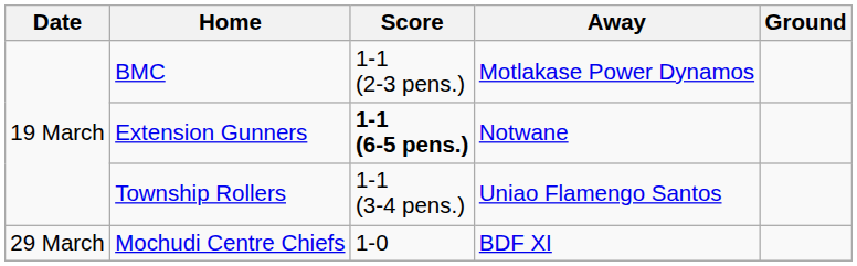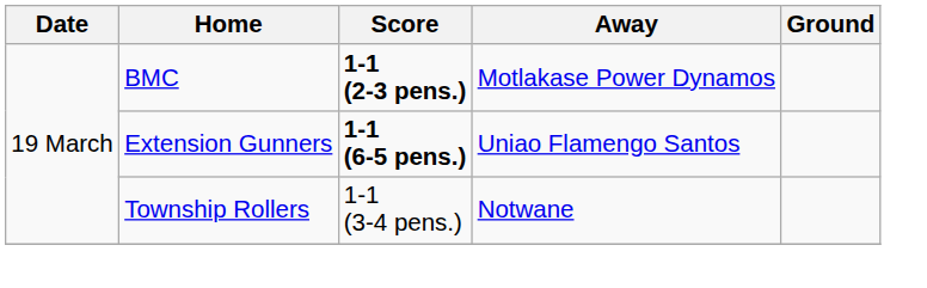 <table class="wikitable">
 <tr>
 <th>Date</th>
 <th>Home</th>
 <th>Score</th>
 <th>Away</th>
 <th>Ground</th>
 </tr>
 <tr>
 <td rowspan="3">19 March</td>
 <td><a href='#'>BMC</a></td>
-<td>1-1<br>(2-3 pens.)</td>
+<td><strong>1-1<br>(2-3 pens.)</strong></td>
 <td><a href='#'>Motlakase Power Dynamos</a></td>
 <td></td>
 </tr>
 <tr>
 <td><a href='#'>Extension Gunners</a></td>
 <td><strong>1-1<br>(6-5 pens.)</strong></td>
-<td><a href='#'>Notwane</a></td>
+<td><a href='#'>Uniao Flamengo Santos</a></td>
 <td></td>
 </tr>
 <tr>
 <td><a href='#'>Township Rollers</a></td>
 <td>1-1<br>(3-4 pens.)</td>
-<td><a href='#'>Uniao Flamengo Santos</a></td>
-<td></td>
-</tr>
-<tr>
-<td>29 March</td>
-<td><a href='#'>Mochudi Centre Chiefs</a></td>
-<td>1-0</td>
-<td><a href='#'>BDF XI</a></td>
+<td><a href='#'>Notwane</a></td>
 <td></td>
 </tr>
 <tr>
 </tr>
 </table>
